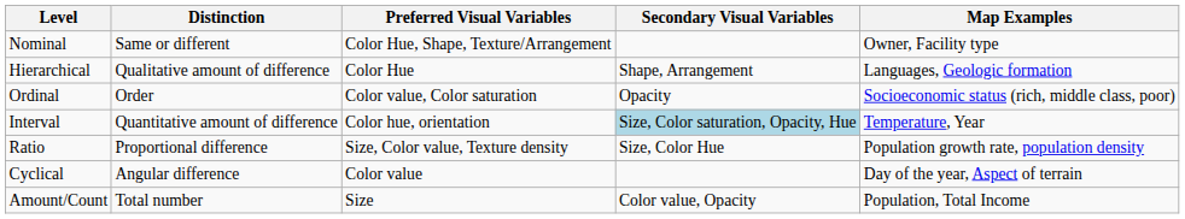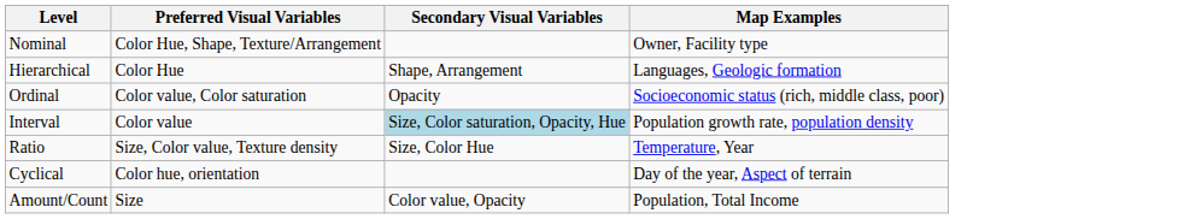 <table class="wikitable">
 <tr>
 <th>Level</th>
-<th>Distinction</th>
 <th>Preferred Visual Variables</th>
 <th>Secondary Visual Variables</th>
 <th>Map Examples</th>
 </tr>
 <tr>
 <td>Nominal</td>
-<td>Same or different</td>
 <td>Color Hue, Shape, Texture/Arrangement</td>
 <td></td>
 <td>Owner, Facility type</td>
 </tr>
 <tr>
 <td>Hierarchical</td>
-<td>Qualitative amount of difference</td>
 <td>Color Hue</td>
 <td>Shape, Arrangement</td>
 <td>Languages, <a href='#'>Geologic formation</a></td>
 </tr>
 <tr>
 <td>Ordinal</td>
-<td>Order</td>
 <td>Color value, Color saturation</td>
 <td>Opacity</td>
 <td><a href='#'>Socioeconomic status</a> (rich, middle class, poor)</td>
 </tr>
 <tr>
 <td>Interval</td>
-<td>Quantitative amount of difference</td>
-<td>Color hue, orientation</td>
+<td>Color value</td>
 <td style="background: lightblue;">Size, Color saturation, Opacity, Hue</td>
+<td>Population growth rate, <a href='#'>population density</a></td>
+</tr>
+<tr>
+<td>Ratio</td>
+<td>Size, Color value, Texture density</td>
+<td>Size, Color Hue</td>
 <td><a href='#'>Temperature</a>, Year</td>
 </tr>
 <tr>
-<td>Ratio</td>
-<td>Proportional difference</td>
-<td>Size, Color value, Texture density</td>
-<td>Size, Color Hue</td>
-<td>Population growth rate, <a href='#'>population density</a></td>
-</tr>
-<tr>
 <td>Cyclical</td>
-<td>Angular difference</td>
-<td>Color value</td>
+<td>Color hue, orientation</td>
 <td></td>
 <td>Day of the year, <a href='#'>Aspect</a> of terrain</td>
 </tr>
 <tr>
 <td>Amount/Count</td>
-<td>Total number</td>
 <td>Size</td>
 <td>Color value, Opacity</td>
 <td>Population, Total Income</td>
 </tr>
 </table>
